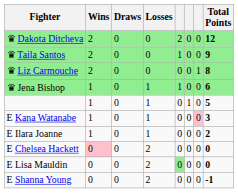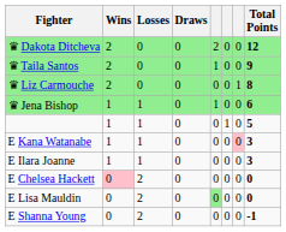 <table class="wikitable sortable">
 <tr>
 <th>Fighter</th>
 <th>Wins</th>
+<th>Losses</th>
 <th>Draws</th>
-<th>Losses</th>
 <th></th>
 <th></th>
 <th></th>
 <th>Total<br> Points</th>
 </tr>
 <tr style="background:#90EE90;">
 <td>♛  <a href='#'>Dakota Ditcheva</a></td>
 <td>2</td>
 <td>0</td>
 <td>0</td>
 <td>2</td>
 <td>0</td>
 <td>0</td>
 <td><strong>12</strong></td>
 </tr>
 <tr style="background:#90EE90;">
 <td>♛  <a href='#'>Taila Santos</a></td>
 <td>2</td>
 <td>0</td>
 <td>0</td>
 <td>1</td>
 <td>0</td>
 <td>0</td>
 <td><strong>9</strong></td>
 </tr>
 <tr style="background:#90EE90;">
 <td>♛  <a href='#'>Liz Carmouche</a></td>
 <td>2</td>
 <td>0</td>
 <td>0</td>
 <td>0</td>
 <td>0</td>
 <td>1</td>
 <td><strong>8</strong></td>
 </tr>
 <tr style="background:#90EE90;">
 <td>♛  Jena Bishop</td>
 <td>1</td>
+<td>1</td>
 <td>0</td>
-<td>1</td>
 <td>1</td>
 <td>0</td>
 <td>0</td>
 <td><strong>6</strong></td>
 </tr>
 <tr>
 <td></td>
 <td>1</td>
+<td>1</td>
 <td>0</td>
-<td>1</td>
 <td>0</td>
 <td>1</td>
 <td>0</td>
 <td><strong>5</strong></td>
 </tr>
 <tr>
 <td>E  <a href='#'>Kana Watanabe</a></td>
 <td>1</td>
+<td>1</td>
 <td>0</td>
-<td>1</td>
 <td>0</td>
 <td>0</td>
 <td style="background: pink;">0</td>
 <td><strong>3</strong></td>
 </tr>
 <tr>
 <td>E  Ilara Joanne</td>
 <td>1</td>
-<td>0</td>
 <td>1</td>
 <td>0</td>
 <td>0</td>
 <td>0</td>
-<td><strong>2</strong></td>
+<td>0</td>
+<td><strong>3</strong></td>
 </tr>
 <tr>
 <td>E  <a href='#'>Chelsea Hackett</a></td>
 <td style="background: pink;">0</td>
+<td>2</td>
 <td>0</td>
-<td>2</td>
 <td>0</td>
 <td>0</td>
 <td>0</td>
 <td><strong>0</strong></td>
 </tr>
 <tr>
 <td>E  Lisa Mauldin</td>
 <td>0</td>
+<td>2</td>
 <td>0</td>
-<td>2</td>
 <td style="background: lightgreen;">0</td>
 <td>0</td>
 <td>0</td>
 <td><strong>0</strong></td>
 </tr>
 <tr>
 <td>E  <a href='#'>Shanna Young</a></td>
 <td>0</td>
+<td>2</td>
 <td>0</td>
-<td>2</td>
 <td>0</td>
 <td>0</td>
 <td>0</td>
 <td><strong>-1</strong></td>
 </tr>
 </table>
